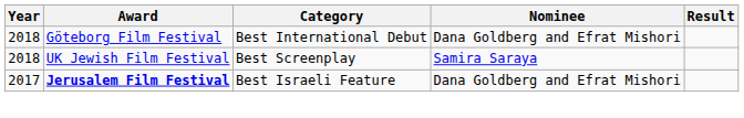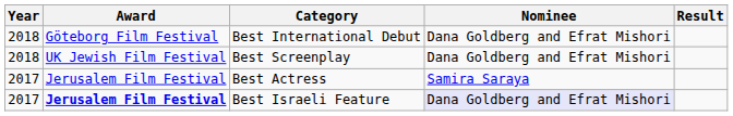 <table class="wikitable">
 <tr>
 <th>Year</th>
 <th>Award</th>
 <th>Category</th>
 <th>Nominee</th>
 <th>Result</th>
 </tr>
 <tr>
 <td>2018</td>
 <td><a href='#'>Göteborg Film Festival</a></td>
 <td>Best International Debut</td>
 <td>Dana Goldberg and Efrat Mishori</td>
 <td></td>
 </tr>
 <tr>
 <td>2018</td>
 <td><a href='#'>UK Jewish Film Festival</a></td>
 <td>Best Screenplay</td>
+<td>Dana Goldberg and Efrat Mishori</td>
+<td></td>
+</tr>
+<tr>
+<td>2017</td>
+<td><a href='#'>Jerusalem Film Festival</a></td>
+<td>Best Actress</td>
 <td><a href='#'>Samira Saraya</a></td>
 <td></td>
 </tr>
 <tr>
 <td>2017</td>
 <td><strong><a href='#'>Jerusalem Film Festival</a></strong></td>
 <td>Best Israeli Feature</td>
-<td>Dana Goldberg and Efrat Mishori</td>
+<td style="background: lavender;">Dana Goldberg and Efrat Mishori</td>
 <td></td>
 </tr>
 </table>
